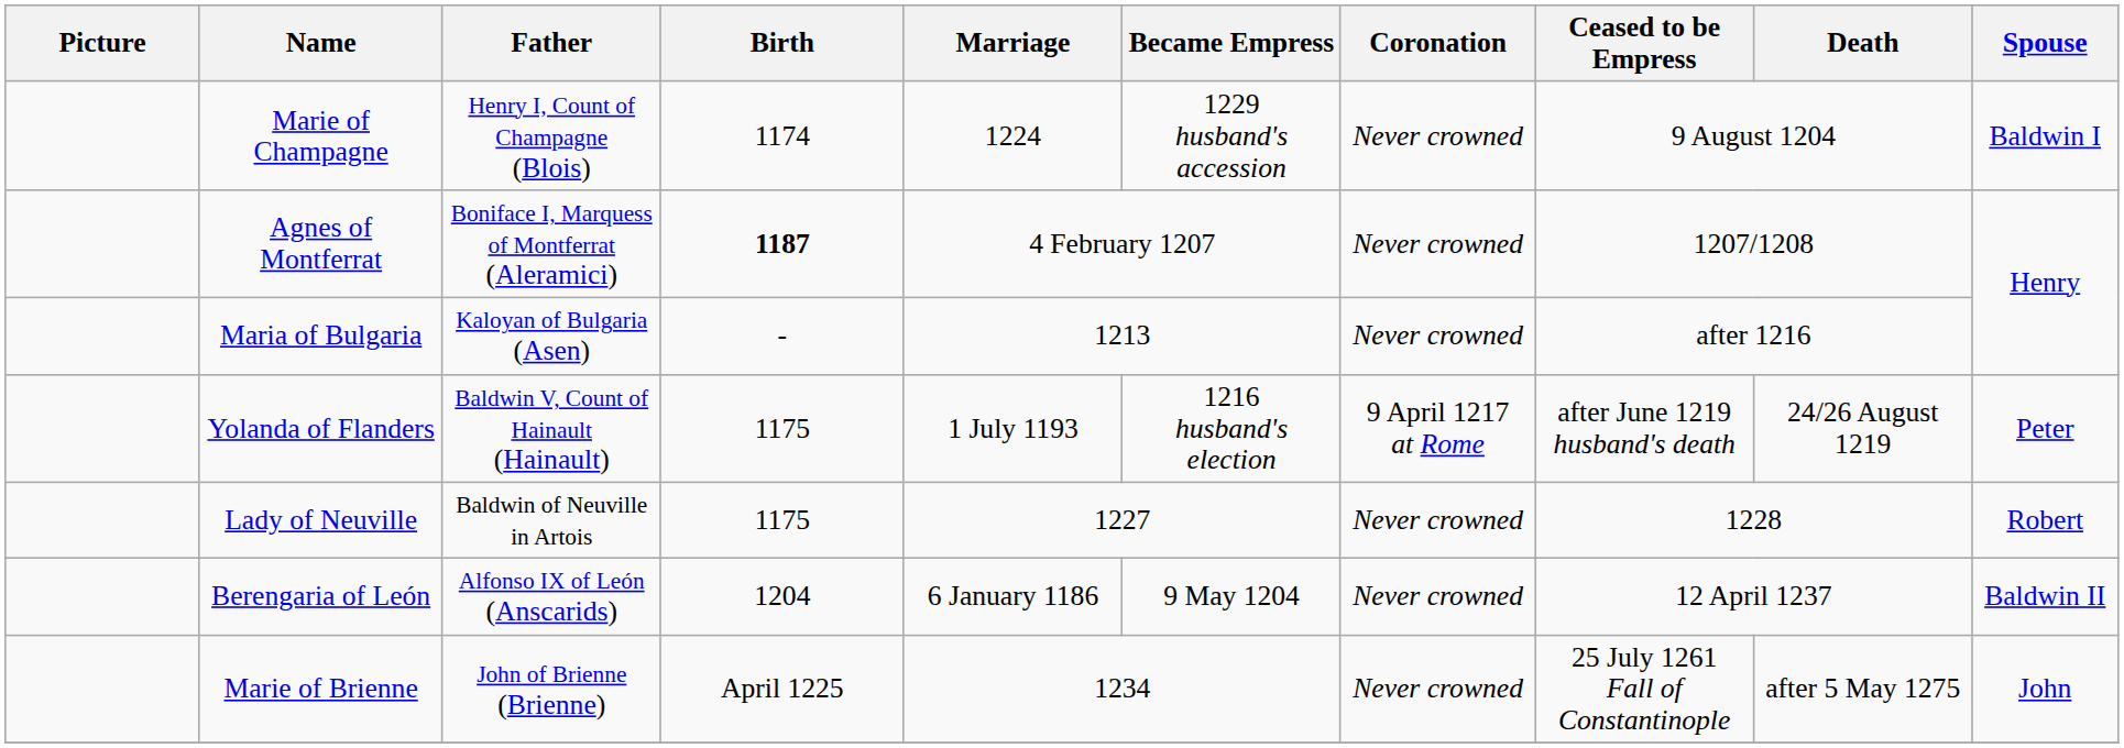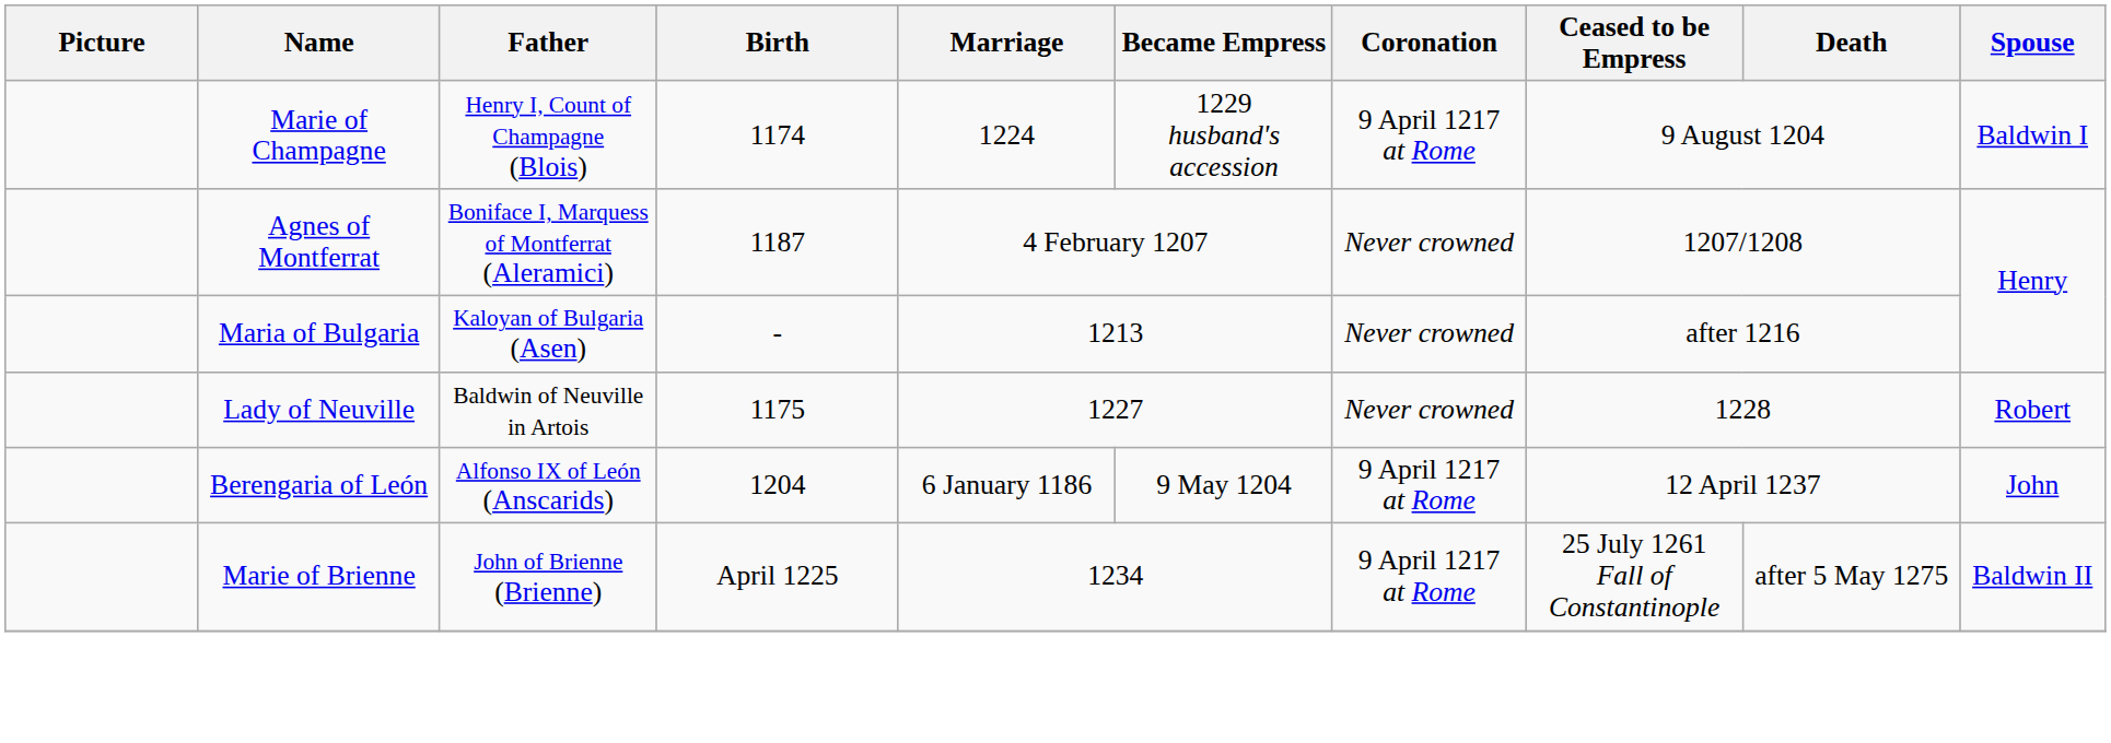 <table width=95% class="wikitable">
 <tr>
 <th width = "8%">Picture</th>
 <th width = "10%">Name</th>
 <th width = "9%">Father</th>
 <th width = "10%">Birth</th>
 <th width = "9%">Marriage</th>
 <th width = "9%">Became Empress</th>
 <th width = "8%">Coronation</th>
 <th width = "9%">Ceased to be Empress</th>
 <th width = "9%">Death</th>
 <th width = "6%"><a href='#'>Spouse</a></th>
 </tr>
 <tr>
 <td align="center"></td>
 <td align="center"><a href='#'>Marie of Champagne</a></td>
 <td align="center"><small><a href='#'>Henry I, Count of Champagne</a></small><br> (<a href='#'>Blois</a>)</td>
 <td align="center">1174</td>
 <td align="center">1224</td>
 <td align="center">1229<br><em>husband's accession</em></td>
-<td align="center"><em>Never crowned</em></td>
+<td align="center">9 April 1217<br><em>at <a href='#'>Rome</a></em></td>
 <td align="center" colspan="2">9 August 1204</td>
 <td align="center"><a href='#'>Baldwin I</a></td>
 </tr>
 <tr>
 <td align="center"></td>
 <td align="center"><a href='#'>Agnes of Montferrat</a></td>
 <td align="center"><small><a href='#'>Boniface I, Marquess of Montferrat</a></small><br> (<a href='#'>Aleramici</a>)</td>
-<td align="center"><strong>1187</strong></td>
+<td align="center">1187</td>
 <td align="center" colspan="2">4 February 1207</td>
 <td align="center"><em>Never crowned</em></td>
 <td align="center" colspan="2">1207/1208</td>
 <td align="center" rowspan="2"><a href='#'>Henry</a></td>
 </tr>
 <tr>
 <td align="center"></td>
 <td align="center"><a href='#'>Maria of Bulgaria</a></td>
 <td align="center"><small><a href='#'>Kaloyan of Bulgaria</a></small><br> (<a href='#'>Asen</a>)</td>
 <td align="center">-</td>
 <td align="center" colspan="2">1213</td>
 <td align="center"><em>Never crowned</em></td>
 <td align="center" colspan="2">after 1216</td>
-</tr>
-<tr>
-<td align="center"></td>
-<td align="center"><a href='#'>Yolanda of Flanders</a></td>
-<td align="center"><small><a href='#'>Baldwin V, Count of Hainault</a></small><br> (<a href='#'>Hainault</a>)</td>
-<td align="center">1175</td>
-<td align="center">1 July 1193</td>
-<td align="center">1216<br><em>husband's election</em></td>
-<td align="center">9 April 1217<br><em>at <a href='#'>Rome</a></em></td>
-<td align="center">after June 1219<br><em>husband's death</em></td>
-<td align="center">24/26 August 1219</td>
-<td align="center"><a href='#'>Peter</a></td>
 </tr>
 <tr>
 <td align="center"></td>
 <td align="center"><a href='#'>Lady of Neuville</a></td>
 <td align="center"><small>Baldwin of Neuville in Artois</small></td>
 <td align="center">1175</td>
 <td align="center" colspan="2">1227</td>
 <td align="center"><em>Never crowned</em></td>
 <td align="center" colspan="2">1228</td>
 <td align="center"><a href='#'>Robert</a></td>
 </tr>
 <tr>
 <td align="center"></td>
 <td align="center"><a href='#'>Berengaria of León</a></td>
 <td align="center"><small><a href='#'>Alfonso IX of León</a></small><br> (<a href='#'>Anscarids</a>)</td>
 <td align="center">1204</td>
 <td align="center">6 January 1186</td>
 <td align="center">9 May 1204</td>
-<td align="center"><em>Never crowned</em></td>
+<td align="center">9 April 1217<br><em>at <a href='#'>Rome</a></em></td>
 <td align="center" colspan="2">12 April 1237</td>
-<td align="center"><a href='#'>Baldwin II</a></td>
+<td align="center"><a href='#'>John</a></td>
 </tr>
 <tr>
 <td align="center"></td>
 <td align="center"><a href='#'>Marie of Brienne</a></td>
 <td align="center"><small><a href='#'>John of Brienne</a></small><br> (<a href='#'>Brienne</a>)</td>
 <td align="center">April 1225</td>
 <td align="center" colspan="2">1234</td>
-<td align="center"><em>Never crowned</em></td>
+<td align="center">9 April 1217<br><em>at <a href='#'>Rome</a></em></td>
 <td align="center">25 July 1261<br><em>Fall of Constantinople</em></td>
 <td align="center">after 5 May 1275</td>
-<td align="center"><a href='#'>John</a></td>
+<td align="center"><a href='#'>Baldwin II</a></td>
 </tr>
 <tr>
 </tr>
 </table>
